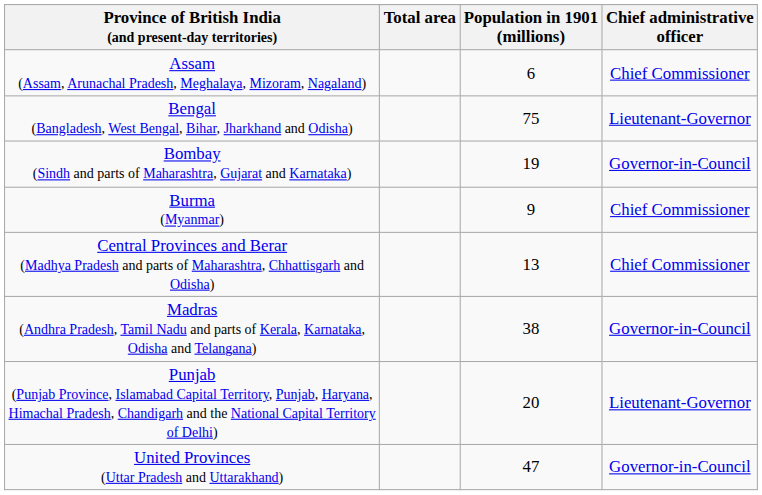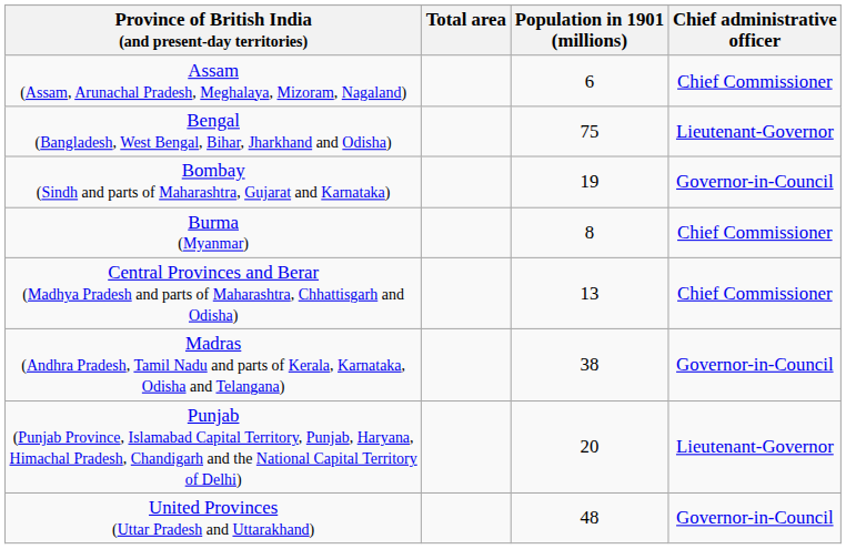 <table class="wikitable sortable">
 <tr>
 </tr>
 <tr style="vertical-align:top;">
 <th width=350pt>Province of British India<br><small>(and present-day territories)</small></th>
 <th>Total area</th>
 <th>Population in 1901<br>(millions)</th>
 <th>Chief administrative<br>officer</th>
 </tr>
 <tr>
 <td style="text-align:center;"><a href='#'>Assam</a> <br><small>(<a href='#'>Assam</a>, <a href='#'>Arunachal Pradesh</a>, <a href='#'>Meghalaya</a>, <a href='#'>Mizoram</a>, <a href='#'>Nagaland</a>)</small></td>
 <td style="text-align:center;"></td>
 <td style="text-align:center;">6</td>
 <td style="text-align:center;"><a href='#'>Chief Commissioner</a></td>
 </tr>
 <tr>
 <td style="text-align:center;"><a href='#'>Bengal</a> <br><small>(<a href='#'>Bangladesh</a>, <a href='#'>West Bengal</a>, <a href='#'>Bihar</a>, <a href='#'>Jharkhand</a> and <a href='#'>Odisha</a>)</small></td>
 <td style="text-align:center;"></td>
 <td style="text-align:center;">75</td>
 <td style="text-align:center;"><a href='#'>Lieutenant-Governor</a></td>
 </tr>
 <tr>
 <td style="text-align:center;"><a href='#'>Bombay</a><br><small>(<a href='#'>Sindh</a> and parts of <a href='#'>Maharashtra</a>, <a href='#'>Gujarat</a> and <a href='#'>Karnataka</a>)</small></td>
 <td style="text-align:center;"></td>
 <td style="text-align:center;">19</td>
 <td style="text-align:center;"><a href='#'>Governor-in-Council</a></td>
 </tr>
 <tr>
 <td style="text-align:center;"><a href='#'>Burma</a> <br><small>(<a href='#'>Myanmar</a>)</small></td>
 <td style="text-align:center;"></td>
-<td style="text-align:center;">9</td>
+<td style="text-align:center;">8</td>
 <td style="text-align:center;"><a href='#'>Chief Commissioner</a></td>
 </tr>
 <tr>
 <td style="text-align:center;"><a href='#'>Central Provinces and Berar</a> <br><small>(<a href='#'>Madhya Pradesh</a> and parts of <a href='#'>Maharashtra</a>, <a href='#'>Chhattisgarh</a> and <a href='#'>Odisha</a>)</small></td>
 <td style="text-align:center;"></td>
 <td style="text-align:center;">13</td>
 <td style="text-align:center;"><a href='#'>Chief Commissioner</a></td>
 </tr>
 <tr>
 <td style="text-align:center;"><a href='#'>Madras</a> <br><small>(<a href='#'>Andhra Pradesh</a>, <a href='#'>Tamil Nadu</a> and parts of <a href='#'>Kerala</a>, <a href='#'>Karnataka</a>, <a href='#'>Odisha</a> and <a href='#'>Telangana</a>)</small></td>
 <td style="text-align:center;"></td>
 <td style="text-align:center;">38</td>
 <td style="text-align:center;"><a href='#'>Governor-in-Council</a></td>
 </tr>
 <tr>
 <td style="text-align:center;"><a href='#'>Punjab</a><br><small>(<a href='#'>Punjab Province</a>, <a href='#'>Islamabad Capital Territory</a>, <a href='#'>Punjab</a>, <a href='#'>Haryana</a>, <a href='#'>Himachal Pradesh</a>, <a href='#'>Chandigarh</a> and the <a href='#'>National Capital Territory of Delhi</a>)</small></td>
 <td style="text-align:center;"></td>
 <td style="text-align:center;">20</td>
 <td style="text-align:center;"><a href='#'>Lieutenant-Governor</a></td>
 </tr>
 <tr>
 <td style="text-align:center;"><a href='#'>United Provinces</a><br><small>(<a href='#'>Uttar Pradesh</a> and <a href='#'>Uttarakhand</a>)</small></td>
 <td style="text-align:center;"></td>
-<td style="text-align:center;">47</td>
+<td style="text-align:center;">48</td>
 <td style="text-align:center;"><a href='#'>Governor-in-Council</a></td>
 </tr>
 </table>
